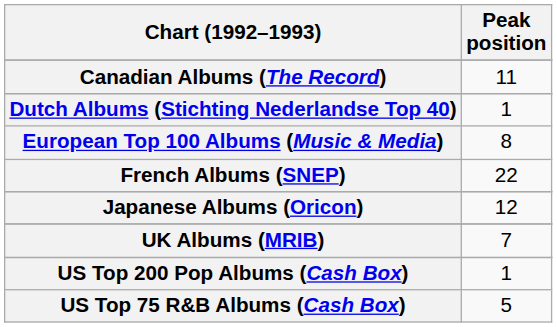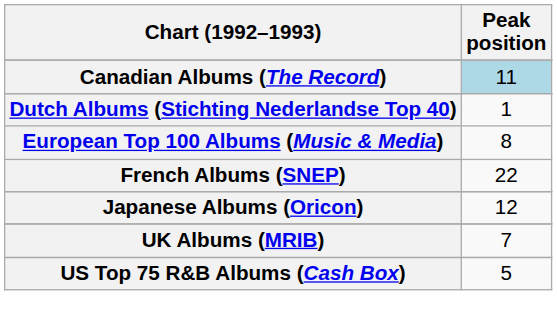 <table class="wikitable sortable plainrowheaders" style="text-align:center">
 <tr>
 <th scope="col">Chart (1992–1993)</th>
 <th scope="col">Peak<br>position</th>
 </tr>
 <tr>
 </tr>
 <tr>
 </tr>
 <tr>
 </tr>
 <tr>
 <th scope="row">Canadian Albums (<em><a href='#'>The Record</a></em>)</th>
-<td>11</td>
+<td style="background: lightblue;">11</td>
 </tr>
 <tr>
 </tr>
 <tr>
 <th scope="row"><a href='#'>Dutch Albums</a> (<a href='#'>Stichting Nederlandse Top 40</a>)</th>
 <td>1</td>
 </tr>
 <tr>
 <th scope="row"><a href='#'>European Top 100 Albums</a> (<em><a href='#'>Music & Media</a></em>)</th>
 <td>8</td>
 </tr>
 <tr>
 <th scope="row">French Albums (<a href='#'>SNEP</a>)</th>
 <td>22</td>
 </tr>
 <tr>
 </tr>
 <tr>
 <th scope="row">Japanese Albums (<a href='#'>Oricon</a>)</th>
 <td>12</td>
 </tr>
 <tr>
 </tr>
 <tr>
 </tr>
 <tr>
 </tr>
 <tr>
 </tr>
 <tr>
 </tr>
 <tr>
 <th scope="row">UK Albums (<a href='#'>MRIB</a>)</th>
 <td>7</td>
 </tr>
 <tr>
 </tr>
 <tr>
 </tr>
 <tr>
-<th scope="row">US Top 200 Pop Albums (<em><a href='#'>Cash Box</a></em>)</th>
-<td>1</td>
-</tr>
-<tr>
 <th scope="row">US Top 75 R&B Albums (<em><a href='#'>Cash Box</a></em>)</th>
 <td>5</td>
 </tr>
 </table>
